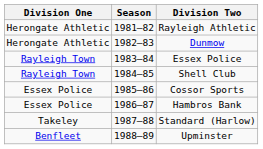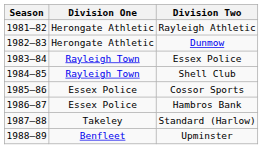 <table class="wikitable" style="text-align: center">
 <tr>
+<th>Season</th>
 <th>Division One</th>
-<th>Season</th>
 <th>Division Two</th>
 </tr>
 <tr>
+<td>1981–82</td>
 <td>Herongate Athletic</td>
-<td>1981–82</td>
 <td>Rayleigh Athletic</td>
 </tr>
 <tr>
+<td>1982–83</td>
 <td>Herongate Athletic</td>
-<td>1982–83</td>
 <td><a href='#'>Dunmow</a></td>
 </tr>
 <tr>
+<td>1983–84</td>
 <td><a href='#'>Rayleigh Town</a></td>
-<td>1983–84</td>
 <td>Essex Police</td>
 </tr>
 <tr>
+<td>1984–85</td>
 <td><a href='#'>Rayleigh Town</a></td>
-<td>1984–85</td>
 <td>Shell Club</td>
 </tr>
 <tr>
+<td>1985–86</td>
 <td>Essex Police</td>
-<td>1985–86</td>
 <td>Cossor Sports</td>
 </tr>
 <tr>
+<td>1986–87</td>
 <td>Essex Police</td>
-<td>1986–87</td>
 <td>Hambros Bank</td>
 </tr>
 <tr>
+<td>1987–88</td>
 <td>Takeley</td>
-<td>1987–88</td>
 <td>Standard (Harlow)</td>
 </tr>
 <tr>
+<td>1988–89</td>
 <td><a href='#'>Benfleet</a></td>
-<td>1988–89</td>
 <td>Upminster</td>
 </tr>
 </table>
